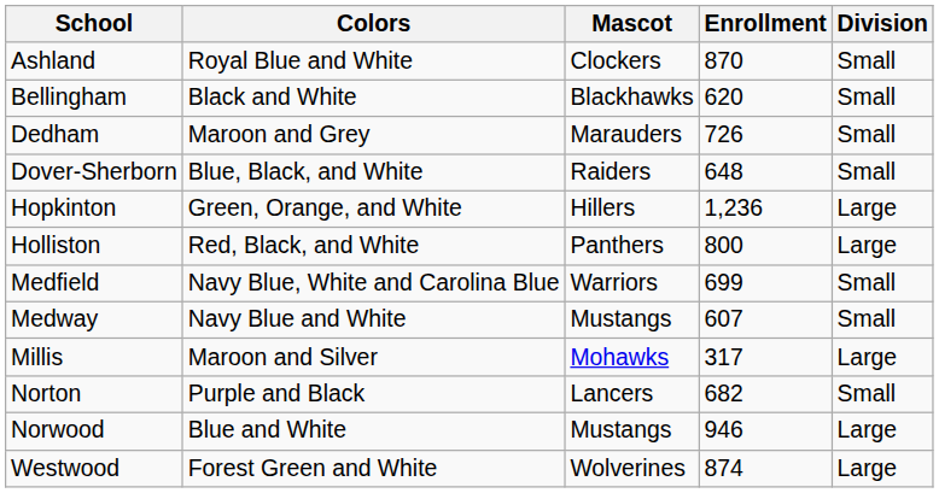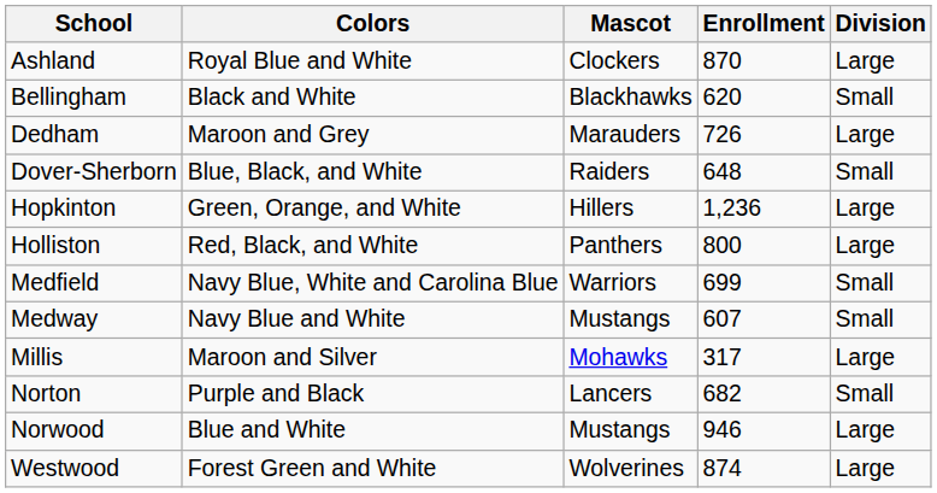 <table class="wikitable sortable mw-collapsible">
 <tr>
 <th>School</th>
 <th>Colors</th>
 <th>Mascot</th>
 <th>Enrollment</th>
 <th>Division</th>
 </tr>
 <tr>
 <td>Ashland</td>
 <td>Royal Blue and White </td>
 <td>Clockers</td>
 <td>870</td>
-<td>Small</td>
+<td>Large</td>
 </tr>
 <tr>
 <td>Bellingham</td>
 <td>Black and White </td>
 <td>Blackhawks</td>
 <td>620</td>
 <td>Small</td>
 </tr>
 <tr>
 <td>Dedham</td>
 <td>Maroon and Grey </td>
 <td>Marauders</td>
 <td>726</td>
-<td>Small</td>
+<td>Large</td>
 </tr>
 <tr>
 <td>Dover-Sherborn</td>
 <td>Blue, Black, and White </td>
 <td>Raiders</td>
 <td>648</td>
 <td>Small</td>
 </tr>
 <tr>
 <td>Hopkinton</td>
 <td>Green, Orange, and White </td>
 <td>Hillers</td>
 <td>1,236</td>
 <td>Large</td>
 </tr>
 <tr>
 <td>Holliston</td>
 <td>Red, Black, and White </td>
 <td>Panthers</td>
 <td>800</td>
 <td>Large</td>
 </tr>
 <tr>
 <td>Medfield</td>
 <td>Navy Blue, White and Carolina Blue </td>
 <td>Warriors</td>
 <td>699</td>
 <td>Small</td>
 </tr>
 <tr>
 <td>Medway</td>
 <td>Navy Blue and White </td>
 <td>Mustangs</td>
 <td>607</td>
 <td>Small</td>
 </tr>
 <tr>
 <td>Millis</td>
 <td>Maroon and Silver </td>
 <td><a href='#'>Mohawks</a></td>
 <td>317</td>
 <td>Large</td>
 </tr>
 <tr>
 <td>Norton</td>
 <td>Purple and Black </td>
 <td>Lancers</td>
 <td>682</td>
 <td>Small</td>
 </tr>
 <tr>
 <td>Norwood</td>
 <td>Blue and White </td>
 <td>Mustangs</td>
 <td>946</td>
 <td>Large</td>
 </tr>
 <tr>
 <td>Westwood</td>
 <td>Forest Green and White </td>
 <td>Wolverines</td>
 <td>874</td>
 <td>Large</td>
 </tr>
 </table>
